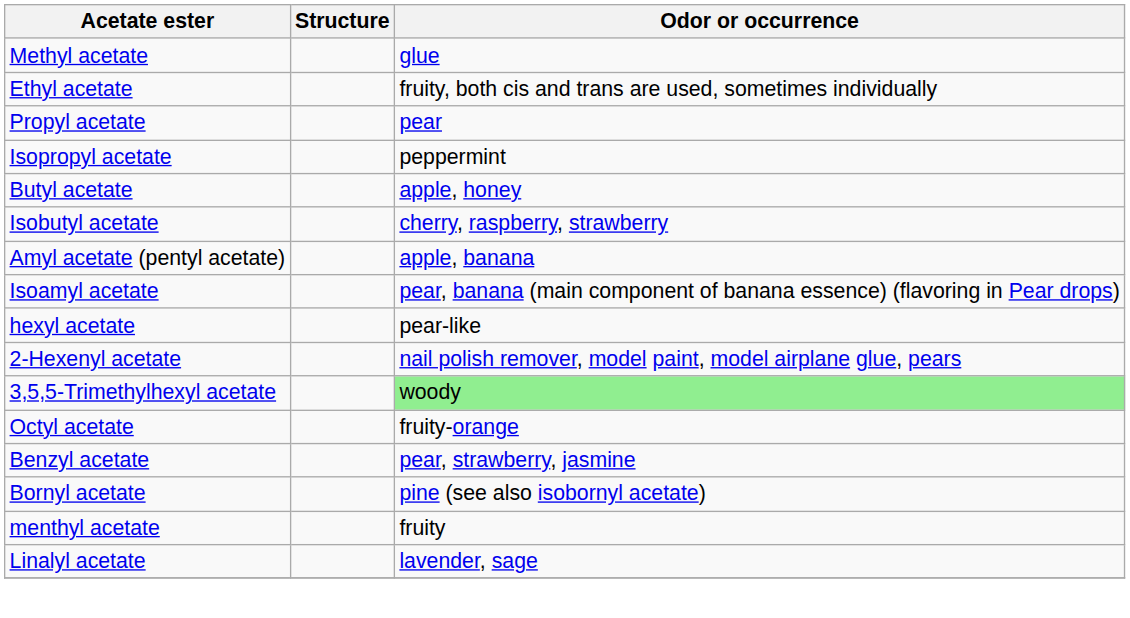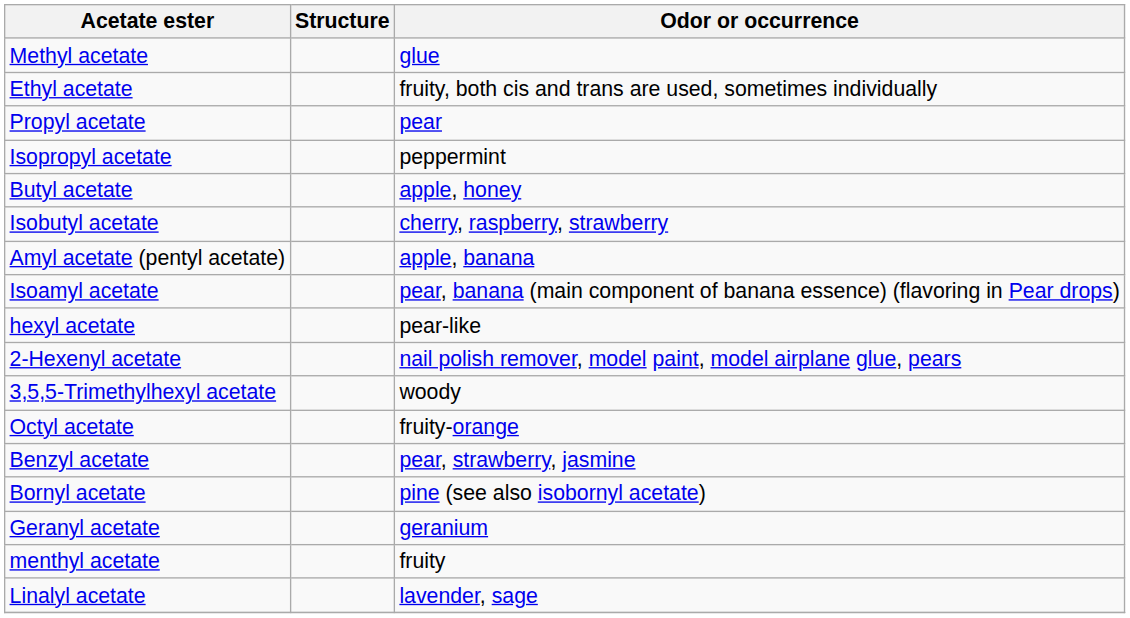 <table class="wikitable">
 <tr>
 <th valign="top" align="left">Acetate ester</th>
 <th valign="top" align="left">Structure</th>
 <th valign="top" align="left">Odor or occurrence</th>
 </tr>
 <tr>
 <td><a href='#'>Methyl acetate</a></td>
 <td></td>
 <td><a href='#'>glue</a></td>
 </tr>
 <tr>
 <td><a href='#'>Ethyl acetate</a></td>
 <td></td>
 <td>fruity, both cis and trans are used, sometimes individually</td>
 </tr>
 <tr>
 <td><a href='#'>Propyl acetate</a></td>
 <td></td>
 <td><a href='#'>pear</a></td>
 </tr>
 <tr>
 <td><a href='#'>Isopropyl acetate</a></td>
 <td></td>
 <td>peppermint</td>
 </tr>
 <tr>
 <td><a href='#'>Butyl acetate</a></td>
 <td></td>
 <td><a href='#'>apple</a>, <a href='#'>honey</a></td>
 </tr>
 <tr>
 <td><a href='#'>Isobutyl acetate</a></td>
 <td></td>
 <td><a href='#'>cherry</a>, <a href='#'>raspberry</a>, <a href='#'>strawberry</a></td>
 </tr>
 <tr>
 <td><a href='#'>Amyl acetate</a> (pentyl acetate)</td>
 <td></td>
 <td><a href='#'>apple</a>, <a href='#'>banana</a></td>
 </tr>
 <tr>
 <td><a href='#'>Isoamyl acetate</a></td>
 <td></td>
 <td><a href='#'>pear</a>, <a href='#'>banana</a> (main component of banana essence) (flavoring in <a href='#'>Pear drops</a>)</td>
 </tr>
 <tr>
 <td><a href='#'>hexyl acetate</a></td>
 <td></td>
 <td>pear-like</td>
 </tr>
 <tr>
 <td><a href='#'>2-Hexenyl acetate</a></td>
 <td></td>
 <td><a href='#'>nail polish remover</a>, <a href='#'>model</a> <a href='#'>paint</a>, <a href='#'>model airplane</a> <a href='#'>glue</a>, <a href='#'>pears</a></td>
 </tr>
 <tr>
 <td><a href='#'>3,5,5-Trimethylhexyl acetate</a></td>
 <td></td>
-<td style="background: lightgreen;">woody</td>
+<td>woody</td>
 </tr>
 <tr>
 <td><a href='#'>Octyl acetate</a></td>
 <td></td>
 <td>fruity-<a href='#'>orange</a></td>
 </tr>
 <tr>
 <td><a href='#'>Benzyl acetate</a></td>
 <td></td>
 <td><a href='#'>pear</a>, <a href='#'>strawberry</a>, <a href='#'>jasmine</a></td>
 </tr>
 <tr>
 <td><a href='#'>Bornyl acetate</a></td>
 <td></td>
 <td><a href='#'>pine</a> (see also <a href='#'>isobornyl acetate</a>)</td>
 </tr>
 <tr>
+<td><a href='#'>Geranyl acetate</a></td>
+<td></td>
+<td><a href='#'>geranium</a></td>
+</tr>
+<tr>
 <td><a href='#'>menthyl acetate</a></td>
 <td></td>
 <td>fruity</td>
 </tr>
 <tr>
 <td><a href='#'>Linalyl acetate</a></td>
 <td></td>
 <td><a href='#'>lavender</a>, <a href='#'>sage</a></td>
 </tr>
 <tr>
 </tr>
 </table>
